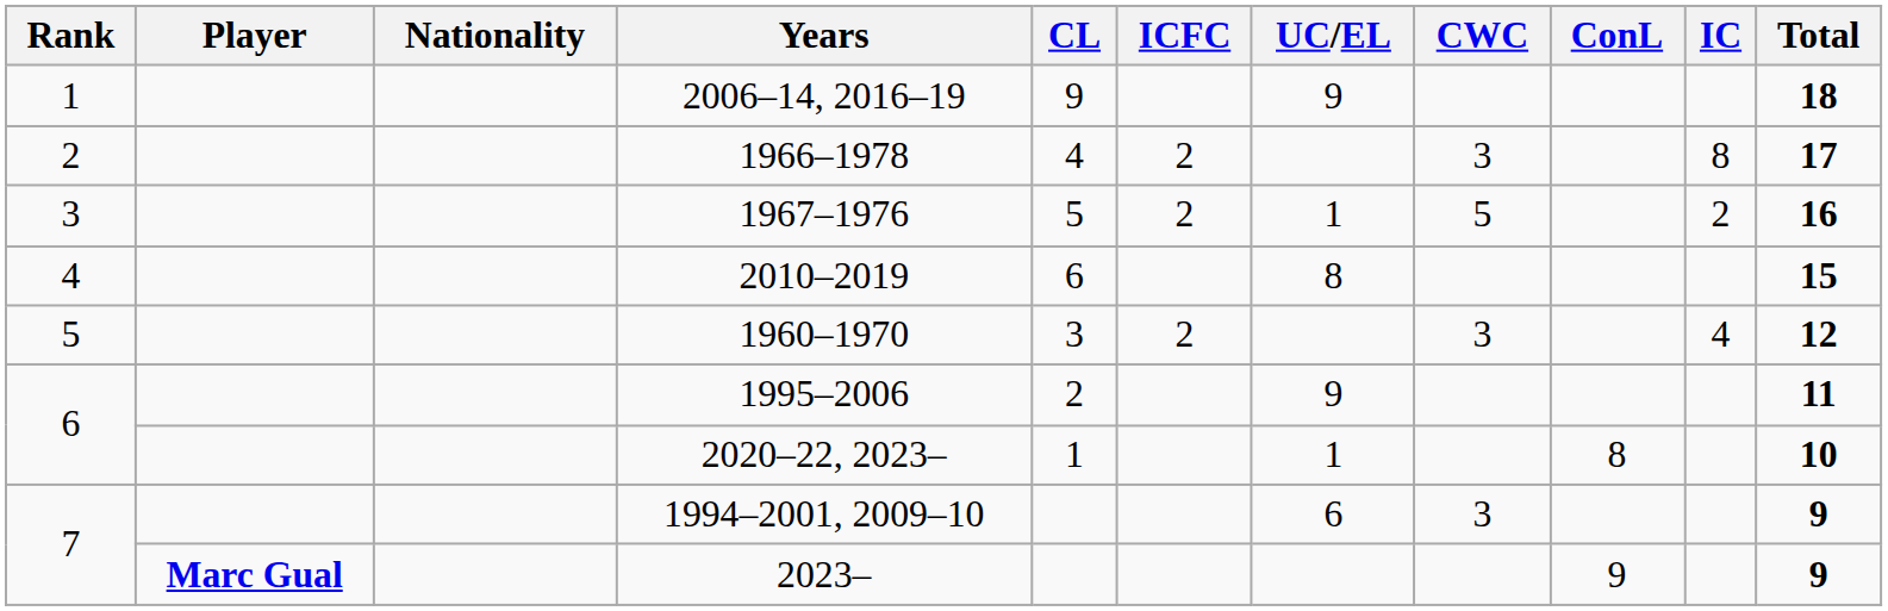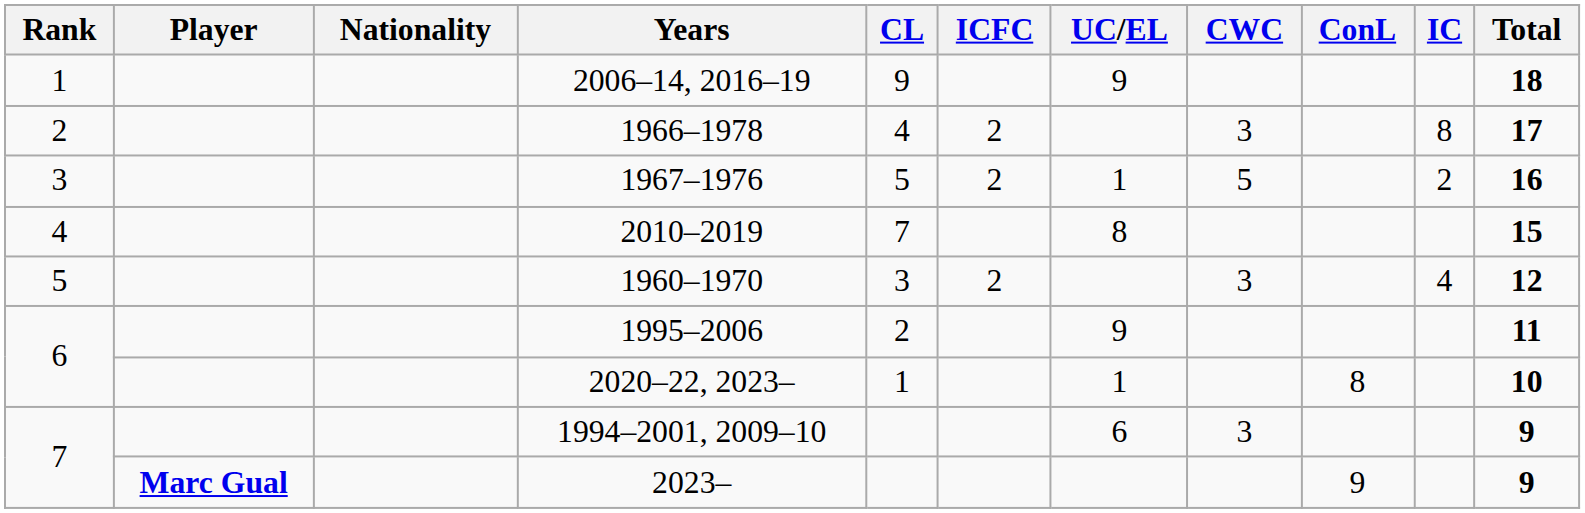 <table class="wikitable sortable" style="text-align:center;width:90%">
 <tr>
 <th>Rank</th>
 <th>Player</th>
 <th>Nationality</th>
 <th>Years</th>
 <th><a href='#'>CL</a></th>
 <th><a href='#'>ICFC</a></th>
 <th><a href='#'>UC</a>/<a href='#'>EL</a></th>
 <th><a href='#'>CWC</a></th>
 <th><a href='#'>ConL</a></th>
 <th><a href='#'>IC</a></th>
 <th>Total</th>
 </tr>
 <tr>
 <td>1</td>
 <td></td>
 <td></td>
 <td>2006–14, 2016–19</td>
 <td>9</td>
 <td></td>
 <td>9</td>
 <td></td>
 <td></td>
 <td></td>
 <td><strong>18</strong></td>
 </tr>
 <tr>
 <td>2</td>
 <td></td>
 <td></td>
 <td>1966–1978</td>
 <td>4</td>
 <td>2</td>
 <td></td>
 <td>3</td>
 <td></td>
 <td>8</td>
 <td><strong>17</strong></td>
 </tr>
 <tr>
 <td>3</td>
 <td></td>
 <td></td>
 <td>1967–1976</td>
 <td>5</td>
 <td>2</td>
 <td>1</td>
 <td>5</td>
 <td></td>
 <td>2</td>
 <td><strong>16</strong></td>
 </tr>
 <tr>
 <td>4</td>
 <td></td>
 <td></td>
 <td>2010–2019</td>
-<td>6</td>
+<td>7</td>
 <td></td>
 <td>8</td>
 <td></td>
 <td></td>
 <td></td>
 <td><strong>15</strong></td>
 </tr>
 <tr>
 <td>5</td>
 <td></td>
 <td></td>
 <td>1960–1970</td>
 <td>3</td>
 <td>2</td>
 <td></td>
 <td>3</td>
 <td></td>
 <td>4</td>
 <td><strong>12</strong></td>
 </tr>
 <tr>
 <td rowspan="2">6</td>
 <td></td>
 <td></td>
 <td>1995–2006</td>
 <td>2</td>
 <td></td>
 <td>9</td>
 <td></td>
 <td></td>
 <td></td>
 <td><strong>11</strong></td>
 </tr>
 <tr>
 <td><strong></strong></td>
 <td></td>
 <td>2020–22, 2023–</td>
 <td>1</td>
 <td></td>
 <td>1</td>
 <td></td>
 <td>8</td>
 <td></td>
 <td><strong>10</strong></td>
 </tr>
 <tr>
 <td rowspan="2">7</td>
 <td></td>
 <td></td>
 <td>1994–2001, 2009–10</td>
 <td></td>
 <td></td>
 <td>6</td>
 <td>3</td>
 <td></td>
 <td></td>
 <td><strong>9</strong></td>
 </tr>
 <tr>
 <td><strong><a href='#'>Marc Gual</a></strong></td>
 <td></td>
 <td>2023–</td>
 <td></td>
 <td></td>
 <td></td>
 <td></td>
 <td>9</td>
 <td></td>
 <td><strong>9</strong></td>
 </tr>
 </table>
